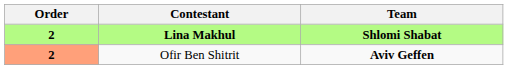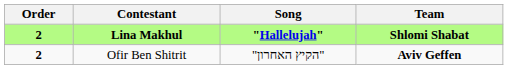 <table class="wikitable" style="text-align: center; width:50%;">
 <tr>
 <th>Order</th>
 <th>Contestant</th>
+<th>Song</th>
 <th>Team</th>
 </tr>
 <tr bgcolor="#B4FB84">
 <td align="center"><strong>2</strong></td>
 <td><strong>Lina Makhul</strong></td>
+<td><strong>"<a href='#'>Hallelujah</a>"</strong></td>
 <td align="center"><strong>Shlomi Shabat</strong></td>
 </tr>
 <tr>
-<td align="center" style="background: lightsalmon;"><strong>2</strong></td>
+<td align="center"><strong>2</strong></td>
 <td>Ofir Ben Shitrit</td>
+<td>"הקיץ האחרון"</td>
 <td align="center"><strong>Aviv Geffen</strong></td>
 </tr>
 </table>
